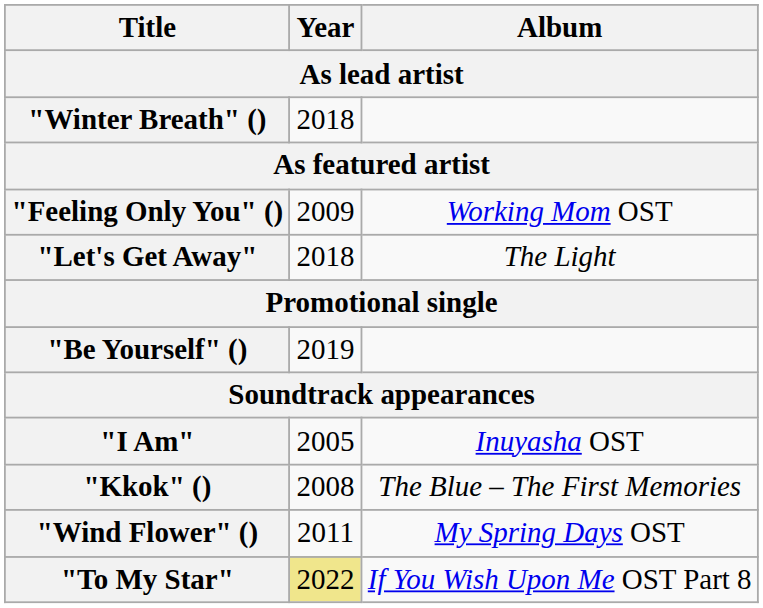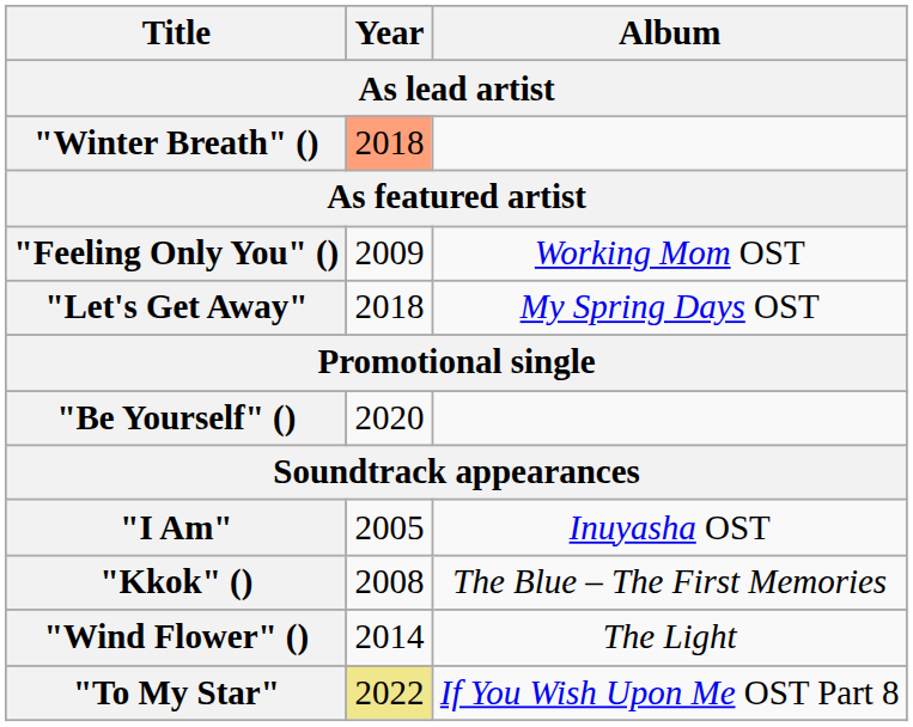 <table class="wikitable plainrowheaders" style="text-align:center">
 <tr>
 <th scope="col">Title</th>
 <th scope="col">Year</th>
 <th scope="col">Album</th>
 </tr>
 <tr>
 <th scope="col" colspan="6">As lead artist</th>
 </tr>
 <tr>
 <th scope="row">"Winter Breath" ()</th>
-<td>2018</td>
+<td style="background: lightsalmon;">2018</td>
 <td></td>
 </tr>
 <tr>
 <th scope="col" colspan="6">As featured artist</th>
 </tr>
 <tr>
 <th scope="row">"Feeling Only You" ()<br></th>
 <td>2009</td>
 <td><em><a href='#'>Working Mom</a></em> OST</td>
 </tr>
 <tr>
 <th scope="row">"Let's Get Away" <br></th>
 <td>2018</td>
-<td><em>The Light</em></td>
+<td><em><a href='#'>My Spring Days</a></em> OST</td>
 </tr>
 <tr>
 <th scope="col" colspan="6">Promotional single</th>
 </tr>
 <tr>
 <th scope="row">"Be Yourself" ()<br></th>
-<td>2019</td>
+<td>2020</td>
 <td></td>
 </tr>
 <tr>
 <th scope="col" colspan="6">Soundtrack appearances</th>
 </tr>
 <tr>
 <th scope="row">"I Am" </th>
 <td>2005</td>
 <td><em><a href='#'>Inuyasha</a></em> OST</td>
 </tr>
 <tr>
 <th scope="row">"Kkok" ()<br></th>
 <td>2008</td>
 <td><em>The Blue – The First Memories</em></td>
 </tr>
 <tr>
 <th scope="row">"Wind Flower" ()</th>
-<td>2011</td>
-<td><em><a href='#'>My Spring Days</a></em> OST</td>
+<td>2014</td>
+<td><em>The Light</em></td>
 </tr>
 <tr>
 <th scope="row">"To My Star" </th>
 <td style="background: khaki;">2022</td>
 <td><em><a href='#'>If You Wish Upon Me</a></em> OST Part 8</td>
 </tr>
 </table>
